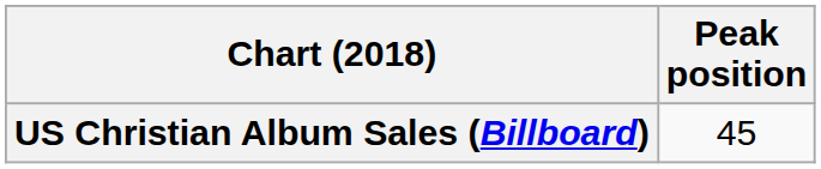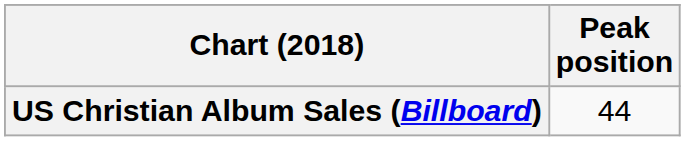 <table class="wikitable plainrowheaders" style="text-align:center">
 <tr>
 <th scope="col">Chart (2018)</th>
 <th scope="col">Peak<br>position</th>
 </tr>
 <tr>
 <th scope="row">US Christian Album Sales (<em><a href='#'>Billboard</a></em>)</th>
-<td>45</td>
+<td>44</td>
 </tr>
 </table>
